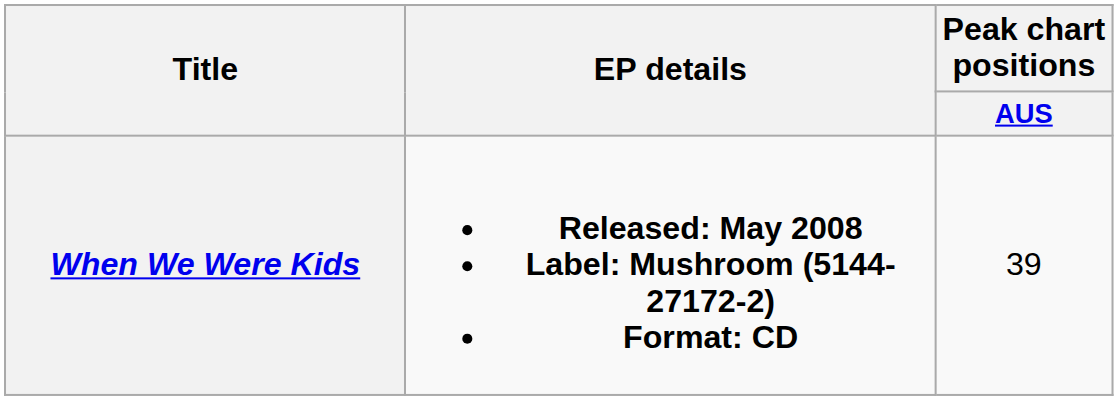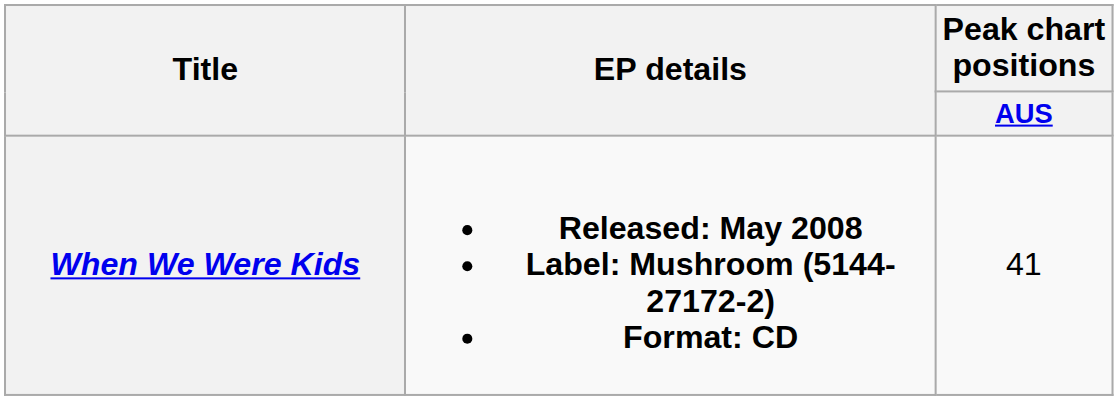 <table class="wikitable plainrowheaders" style="text-align:center;" border="1">
 <tr>
 <th scope="col" rowspan="2" style="width:12em;">Title</th>
 <th scope="col" rowspan="2" style="width:16em;">EP details</th>
 <th scope="col" colspan="1">Peak chart<br>positions</th>
 </tr>
 <tr>
 <th scope="col" style="font-size:85%"><a href='#'>AUS</a><br></th>
 </tr>
 <tr>
 <th scope="row"><em><a href='#'>When We Were Kids</a></em></th>
 <td><strong><br><ul><li>Released: May 2008</li><li>Label: Mushroom (5144-27172-2)</li><li>Format: CD</li></ul></strong></td>
-<td>39</td>
+<td>41</td>
 </tr>
 </table>
